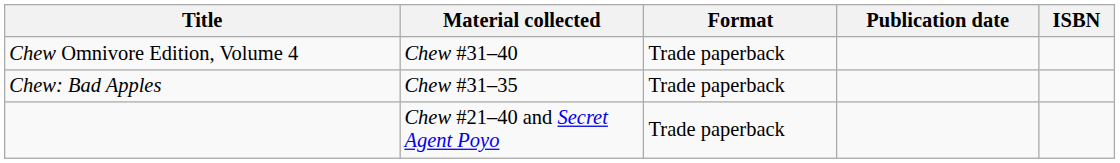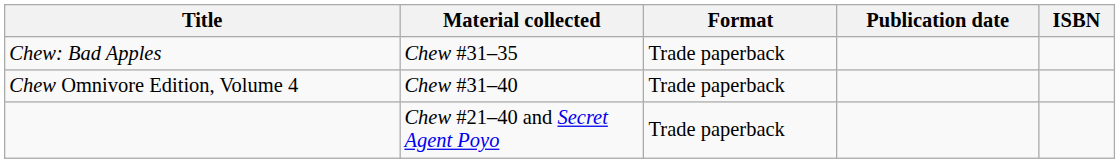 <table class="wikitable">
 <tr>
 <th>Title</th>
 <th width="22%">Material collected</th>
 <th>Format</th>
 <th>Publication date</th>
 <th>ISBN</th>
 </tr>
 <tr>
-<td><em>Chew</em> Omnivore Edition, Volume 4</td>
-<td><em>Chew</em> #31–40</td>
+<td><em>Chew: Bad Apples</em></td>
+<td><em>Chew</em> #31–35</td>
 <td>Trade paperback</td>
 <td></td>
 <td></td>
 </tr>
 <tr>
-<td><em>Chew: Bad Apples</em></td>
-<td><em>Chew</em> #31–35</td>
+<td><em>Chew</em> Omnivore Edition, Volume 4</td>
+<td><em>Chew</em> #31–40</td>
 <td>Trade paperback</td>
 <td></td>
 <td></td>
 </tr>
 <tr>
 <td></td>
 <td><em>Chew</em> #21–40 and <em><a href='#'>Secret Agent Poyo</a></em></td>
 <td>Trade paperback</td>
 <td></td>
 <td></td>
 </tr>
 </table>
